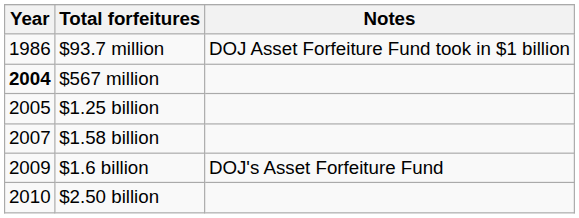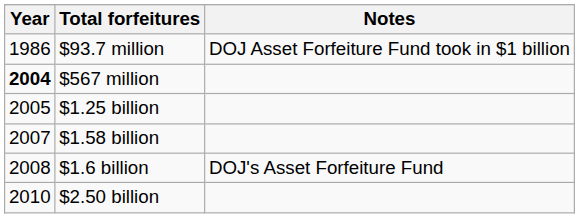 <table class="wikitable sortable floatright">
 <tr>
 </tr>
 <tr>
 <th>Year</th>
 <th>Total forfeitures</th>
 <th class="unsortable">Notes</th>
 </tr>
 <tr>
 <td>1986</td>
 <td data-sort-value="93700000">$93.7 million</td>
 <td>DOJ Asset Forfeiture Fund took in $1 billion</td>
 </tr>
 <tr>
 <td><strong>2004</strong></td>
 <td data-sort-value="567000000">$567 million</td>
 <td></td>
 </tr>
 <tr>
 <td>2005</td>
 <td data-sort-value="1250000000">$1.25 billion</td>
 <td></td>
 </tr>
 <tr>
 <td>2007</td>
 <td data-sort-value="1580000000">$1.58 billion</td>
 <td></td>
 </tr>
 <tr>
-<td>2009</td>
+<td>2008</td>
 <td data-sort-value="1600000000">$1.6 billion</td>
 <td>DOJ's Asset Forfeiture Fund</td>
 </tr>
 <tr>
 <td>2010</td>
 <td data-sort-value="2500000000">$2.50 billion</td>
 <td></td>
 </tr>
 </table>
